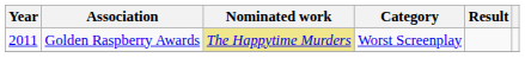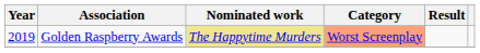 <table class="wikitable sortable">
 <tr>
 <th>Year</th>
 <th>Association</th>
 <th>Nominated work</th>
 <th>Category</th>
 <th>Result</th>
 <th scope="col" class="unsortable"></th>
 </tr>
 <tr>
-<td><a href='#'>2011</a></td>
+<td><a href='#'>2019</a></td>
 <td><a href='#'>Golden Raspberry Awards</a></td>
 <td style="background: khaki;"><em><a href='#'>The Happytime Murders</a></em></td>
-<td><a href='#'>Worst Screenplay</a></td>
+<td style="background: lightsalmon;"><a href='#'>Worst Screenplay</a></td>
 <td></td>
 <td style="text-align:center;"></td>
 </tr>
 <tr>
 </tr>
 </table>
